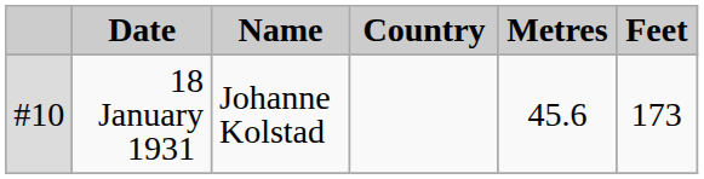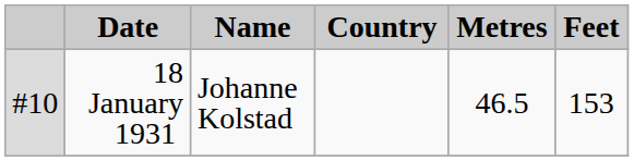 <table class="wikitable sortable" style="text-align:left; line-height:16px; width:37%;">
 <tr>
 <th style="background-color: #ccc;" width="15"></th>
 <th style="background-color: #ccc;" width="145">Date</th>
 <th style="background-color: #ccc;" width="112">Name</th>
 <th style="background-color: #ccc;" width="118">Country</th>
 <th style="background-color: #ccc;" width="49">Metres</th>
 <th style="background-color: #ccc;" width="49">Feet</th>
 </tr>
 <tr>
 <td bgcolor=gainsboro align=center>#10</td>
 <td align=right>18 January 1931 </td>
 <td>Johanne Kolstad</td>
 <td></td>
-<td align=center>45.6</td>
-<td align=center>173</td>
+<td align=center>46.5</td>
+<td align=center>153</td>
 </tr>
 </table>
